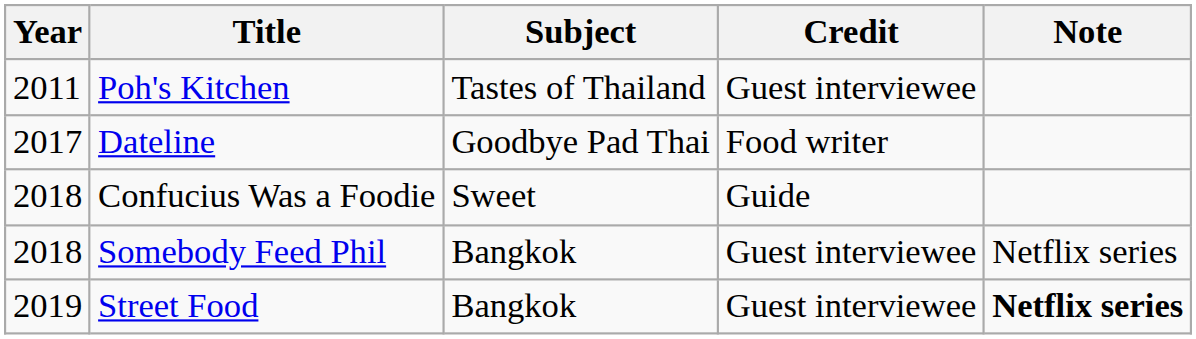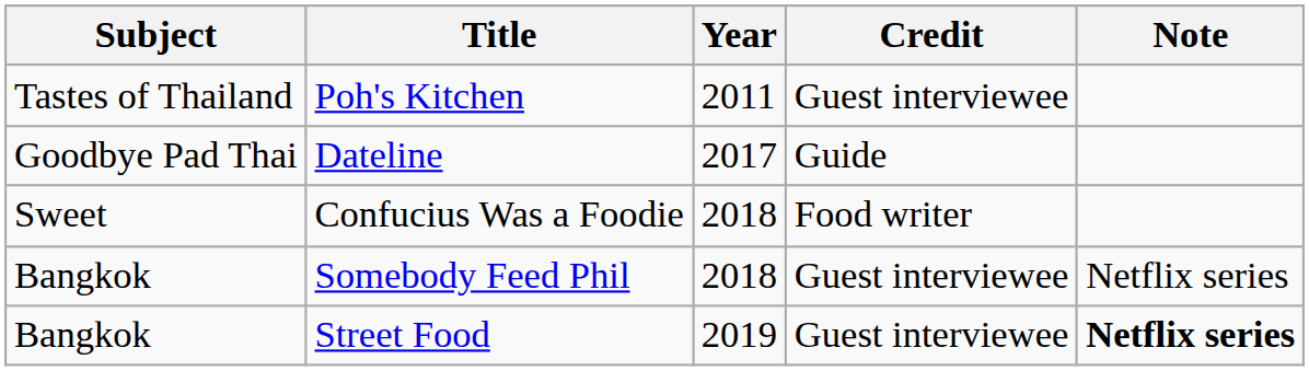 <table class="wikitable">
 <tr>
+<th>Subject</th>
+<th>Title</th>
 <th>Year</th>
-<th>Title</th>
-<th>Subject</th>
 <th>Credit</th>
 <th>Note</th>
 </tr>
 <tr>
+<td>Tastes of Thailand</td>
+<td><a href='#'>Poh's Kitchen</a></td>
 <td>2011</td>
-<td><a href='#'>Poh's Kitchen</a></td>
-<td>Tastes of Thailand</td>
 <td>Guest interviewee</td>
 <td></td>
 </tr>
 <tr>
+<td>Goodbye Pad Thai</td>
+<td><a href='#'>Dateline</a></td>
 <td>2017</td>
-<td><a href='#'>Dateline</a></td>
-<td>Goodbye Pad Thai</td>
+<td>Guide</td>
+<td></td>
+</tr>
+<tr>
+<td>Sweet</td>
+<td>Confucius Was a Foodie</td>
+<td>2018</td>
 <td>Food writer</td>
 <td></td>
 </tr>
 <tr>
+<td>Bangkok</td>
+<td><a href='#'>Somebody Feed Phil</a></td>
 <td>2018</td>
-<td>Confucius Was a Foodie</td>
-<td>Sweet</td>
-<td>Guide</td>
-<td></td>
-</tr>
-<tr>
-<td>2018</td>
-<td><a href='#'>Somebody Feed Phil</a></td>
-<td>Bangkok</td>
 <td>Guest interviewee</td>
 <td>Netflix series</td>
 </tr>
 <tr>
+<td>Bangkok</td>
+<td><a href='#'>Street Food</a></td>
 <td>2019</td>
-<td><a href='#'>Street Food</a></td>
-<td>Bangkok</td>
 <td>Guest interviewee</td>
 <td><strong>Netflix series</strong></td>
 </tr>
 </table>
